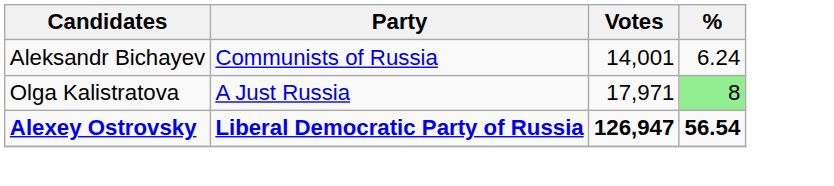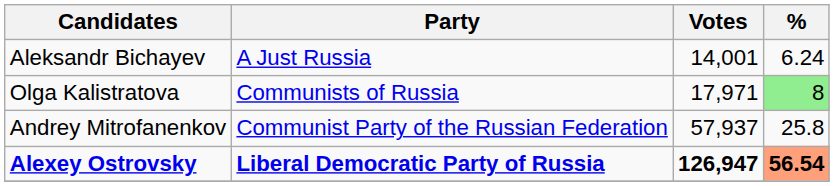 <table class="wikitable sortable">
 <tr>
 <th>Candidates</th>
 <th>Party</th>
 <th>Votes</th>
 <th>%</th>
 </tr>
 <tr>
 <td>Aleksandr Bichayev</td>
-<td><a href='#'>Communists of Russia</a></td>
+<td><a href='#'>A Just Russia</a></td>
 <td align=right>14,001</td>
 <td align=right>6.24</td>
 </tr>
 <tr>
 <td>Olga Kalistratova</td>
-<td><a href='#'>A Just Russia</a></td>
+<td><a href='#'>Communists of Russia</a></td>
 <td align=right>17,971</td>
 <td align=right style="background: lightgreen;">8</td>
+</tr>
+<tr>
+<td>Andrey Mitrofanenkov</td>
+<td><a href='#'>Communist Party of the Russian Federation</a></td>
+<td align=right>57,937</td>
+<td align=right>25.8</td>
 </tr>
 <tr>
 <td><strong><a href='#'>Alexey Ostrovsky</a></strong></td>
 <td><strong><a href='#'>Liberal Democratic Party of Russia</a></strong></td>
 <td align=right><strong>126,947</strong></td>
-<td align=right><strong>56.54</strong></td>
+<td align=right style="background: lightsalmon;"><strong>56.54</strong></td>
 </tr>
 <tr>
 </tr>
 </table>
